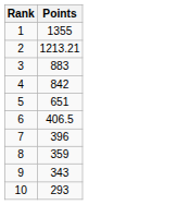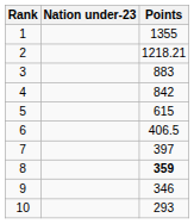 <table class="wikitable sortable">
 <tr>
 <th>Rank</th>
+<th>Nation under-23</th>
 <th>Points</th>
 </tr>
 <tr>
 <td align=center>1</td>
+<td></td>
 <td align=center>1355</td>
 </tr>
 <tr>
 <td align=center>2</td>
-<td align=center>1213.21</td>
+<td></td>
+<td align=center>1218.21</td>
 </tr>
 <tr>
 <td align=center>3</td>
+<td></td>
 <td align=center>883</td>
 </tr>
 <tr>
 <td align=center>4</td>
+<td></td>
 <td align=center>842</td>
 </tr>
 <tr>
 <td align=center>5</td>
-<td align=center>651</td>
+<td></td>
+<td align=center>615</td>
 </tr>
 <tr>
 <td align=center>6</td>
+<td></td>
 <td align=center>406.5</td>
 </tr>
 <tr>
 <td align=center>7</td>
-<td align=center>396</td>
+<td></td>
+<td align=center>397</td>
 </tr>
 <tr>
 <td align=center>8</td>
-<td align=center>359</td>
+<td></td>
+<td align=center><strong>359</strong></td>
 </tr>
 <tr>
 <td align=center>9</td>
-<td align=center>343</td>
+<td></td>
+<td align=center>346</td>
 </tr>
 <tr>
 <td align=center>10</td>
+<td></td>
 <td align=center>293</td>
 </tr>
 </table>
